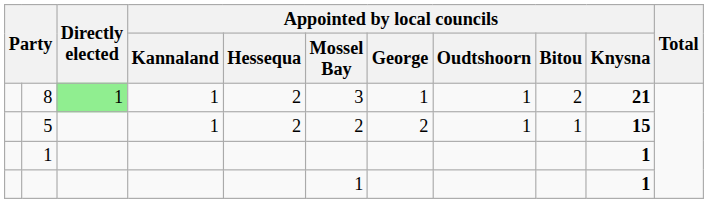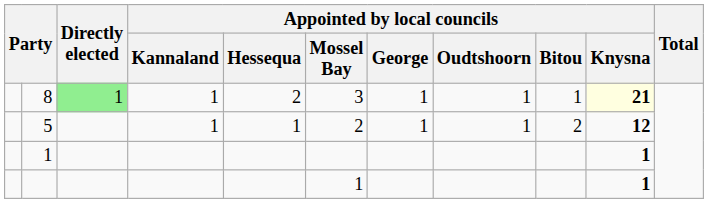 <table class=wikitable style="text-align:right">
 <tr>
 <th colspan="2" rowspan="2">Party</th>
 <th rowspan="2">Directly<br>elected</th>
 <th colspan="7">Appointed by local councils</th>
 <th rowspan="2">Total</th>
 </tr>
 <tr>
 <th>Kannaland</th>
 <th>Hessequa</th>
 <th>Mossel Bay</th>
 <th>George</th>
 <th>Oudtshoorn</th>
 <th>Bitou</th>
 <th>Knysna</th>
 </tr>
 <tr>
 <td></td>
 <td>8</td>
 <td style="background: lightgreen;">1</td>
 <td>1</td>
 <td>2</td>
 <td>3</td>
 <td>1</td>
 <td>1</td>
-<td>2</td>
-<td><strong>21</strong></td>
+<td>1</td>
+<td style="background: lightyellow;"><strong>21</strong></td>
 </tr>
 <tr>
 <td></td>
 <td>5</td>
 <td></td>
 <td>1</td>
-<td>2</td>
-<td>2</td>
+<td>1</td>
 <td>2</td>
 <td>1</td>
 <td>1</td>
-<td><strong>15</strong></td>
+<td>2</td>
+<td><strong>12</strong></td>
 </tr>
 <tr>
 <td></td>
 <td>1</td>
 <td></td>
 <td></td>
 <td></td>
 <td></td>
 <td></td>
 <td></td>
 <td></td>
 <td><strong>1</strong></td>
 </tr>
 <tr>
 <td></td>
 <td></td>
 <td></td>
 <td></td>
 <td></td>
 <td>1</td>
 <td></td>
 <td></td>
 <td></td>
 <td><strong>1</strong></td>
 </tr>
 </table>
